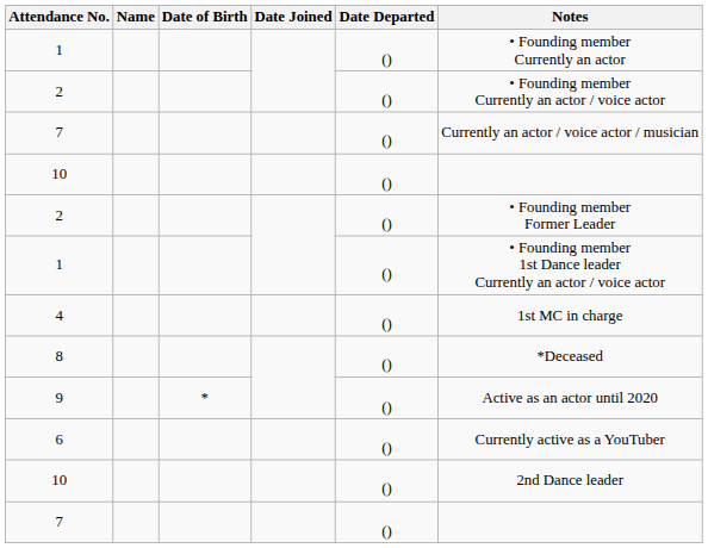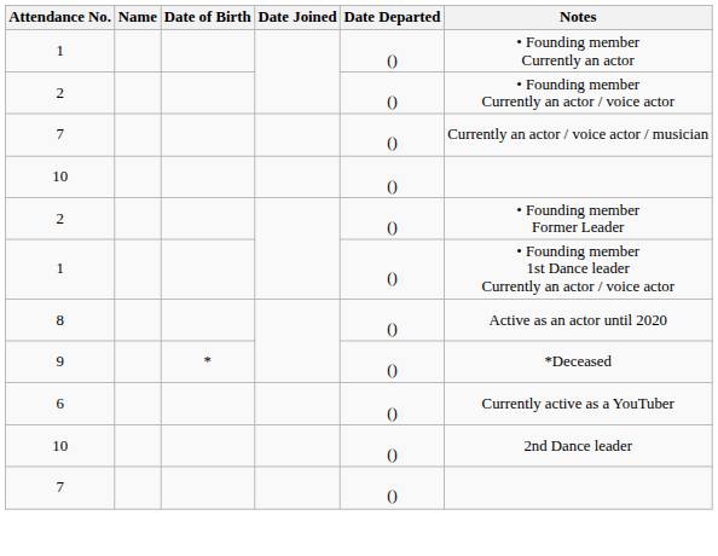 <table class="wikitable sortable" style="text-align:center; font-size:;">
 <tr>
 <th>Attendance No.</th>
 <th>Name</th>
 <th>Date of Birth</th>
 <th>Date Joined</th>
 <th>Date Departed</th>
 <th>Notes</th>
 </tr>
 <tr>
 <td>1</td>
 <td></td>
 <td></td>
 <td rowspan="2"></td>
 <td><br>()</td>
 <td>• Founding member<br>Currently an actor</td>
 </tr>
 <tr>
 <td>2</td>
 <td></td>
 <td></td>
 <td><br>()</td>
 <td>• Founding member<br>Currently an actor / voice actor</td>
 </tr>
 <tr>
 <td>7</td>
 <td></td>
 <td></td>
 <td></td>
 <td><br>()</td>
 <td>Currently an actor / voice actor / musician</td>
 </tr>
 <tr>
 <td>10</td>
 <td></td>
 <td></td>
 <td></td>
 <td><br>()</td>
 <td></td>
 </tr>
 <tr>
 <td>2</td>
 <td> </td>
 <td></td>
 <td rowspan="2"></td>
 <td><br>()</td>
 <td>• Founding member<br> Former Leader</td>
 </tr>
 <tr>
 <td>1</td>
 <td> </td>
 <td></td>
 <td><br>()</td>
 <td>• Founding member <br> 1st Dance leader<br>Currently an actor / voice actor</td>
 </tr>
 <tr>
-<td>4</td>
-<td> </td>
-<td></td>
-<td></td>
-<td><br>()</td>
-<td>1st MC in charge</td>
-</tr>
-<tr>
 <td>8</td>
 <td> </td>
 <td></td>
 <td rowspan="2"></td>
 <td><br>()</td>
-<td>*Deceased<br></td>
+<td>Active as an actor until 2020</td>
 </tr>
 <tr>
 <td>9</td>
 <td> </td>
 <td> *</td>
 <td><br>()</td>
-<td>Active as an actor until 2020</td>
+<td>*Deceased<br></td>
 </tr>
 <tr>
 <td>6</td>
 <td> </td>
 <td></td>
 <td></td>
 <td><br>()</td>
 <td>Currently active as a YouTuber</td>
 </tr>
 <tr>
 <td>10</td>
 <td> </td>
 <td></td>
 <td></td>
 <td><br>()</td>
 <td>2nd Dance leader</td>
 </tr>
 <tr>
 <td>7</td>
 <td> </td>
 <td></td>
 <td></td>
 <td><br>()</td>
 </tr>
 </table>
